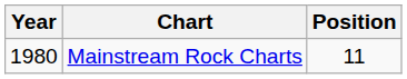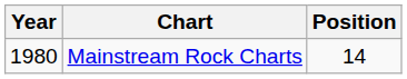 <table class="wikitable">
 <tr>
 <th>Year</th>
 <th>Chart</th>
 <th>Position</th>
 </tr>
 <tr>
 <td>1980</td>
 <td><a href='#'>Mainstream Rock Charts</a></td>
-<td align="center">11</td>
+<td align="center">14</td>
 </tr>
 </table>
